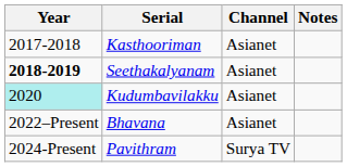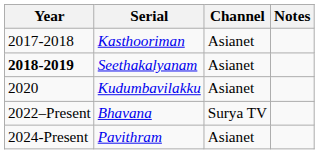 <table class="wikitable sortable">
 <tr>
 <th>Year</th>
 <th>Serial</th>
 <th>Channel</th>
 <th>Notes</th>
 </tr>
 <tr>
 <td>2017-2018</td>
 <td><em><a href='#'>Kasthooriman</a></em></td>
 <td>Asianet</td>
 <td></td>
 </tr>
 <tr>
 <td><strong>2018-2019</strong></td>
 <td><em><a href='#'>Seethakalyanam</a></em></td>
 <td>Asianet</td>
 <td></td>
 </tr>
 <tr>
-<td style="background: paleturquoise;">2020</td>
+<td>2020</td>
 <td><em><a href='#'>Kudumbavilakku</a></em></td>
 <td>Asianet</td>
 <td></td>
 </tr>
 <tr>
 <td>2022–Present</td>
 <td><em><a href='#'>Bhavana</a></em></td>
-<td>Asianet</td>
+<td>Surya TV</td>
 <td></td>
 </tr>
 <tr>
 <td>2024-Present</td>
 <td><em> <a href='#'>Pavithram</a></em></td>
-<td>Surya TV</td>
+<td>Asianet</td>
 <td></td>
 </tr>
 </table>
